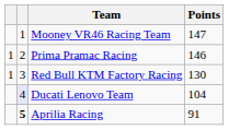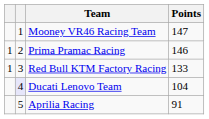 <table class="wikitable" style="font-size: 95%;">
 <tr>
 <th></th>
 <th></th>
 <th>Team</th>
 <th>Points</th>
 </tr>
 <tr>
 <td></td>
 <td align=center>1</td>
 <td> <a href='#'>Mooney VR46 Racing Team</a></td>
 <td align=left>147</td>
 </tr>
 <tr>
 <td> 1</td>
 <td align=center>2</td>
 <td> <a href='#'>Prima Pramac Racing</a></td>
 <td align=left>146</td>
 </tr>
 <tr>
 <td> 1</td>
 <td align=center>3</td>
 <td> <a href='#'>Red Bull KTM Factory Racing</a></td>
-<td align=left>130</td>
+<td align=left>133</td>
 </tr>
 <tr>
 <td></td>
 <td align=center style="background: lavender;">4</td>
 <td> <a href='#'>Ducati Lenovo Team</a></td>
 <td align=left>104</td>
 </tr>
 <tr>
 <td></td>
-<td align=center><strong>5</strong></td>
+<td align=center>5</td>
 <td> <a href='#'>Aprilia Racing</a></td>
 <td align=left>91</td>
 </tr>
 </table>
